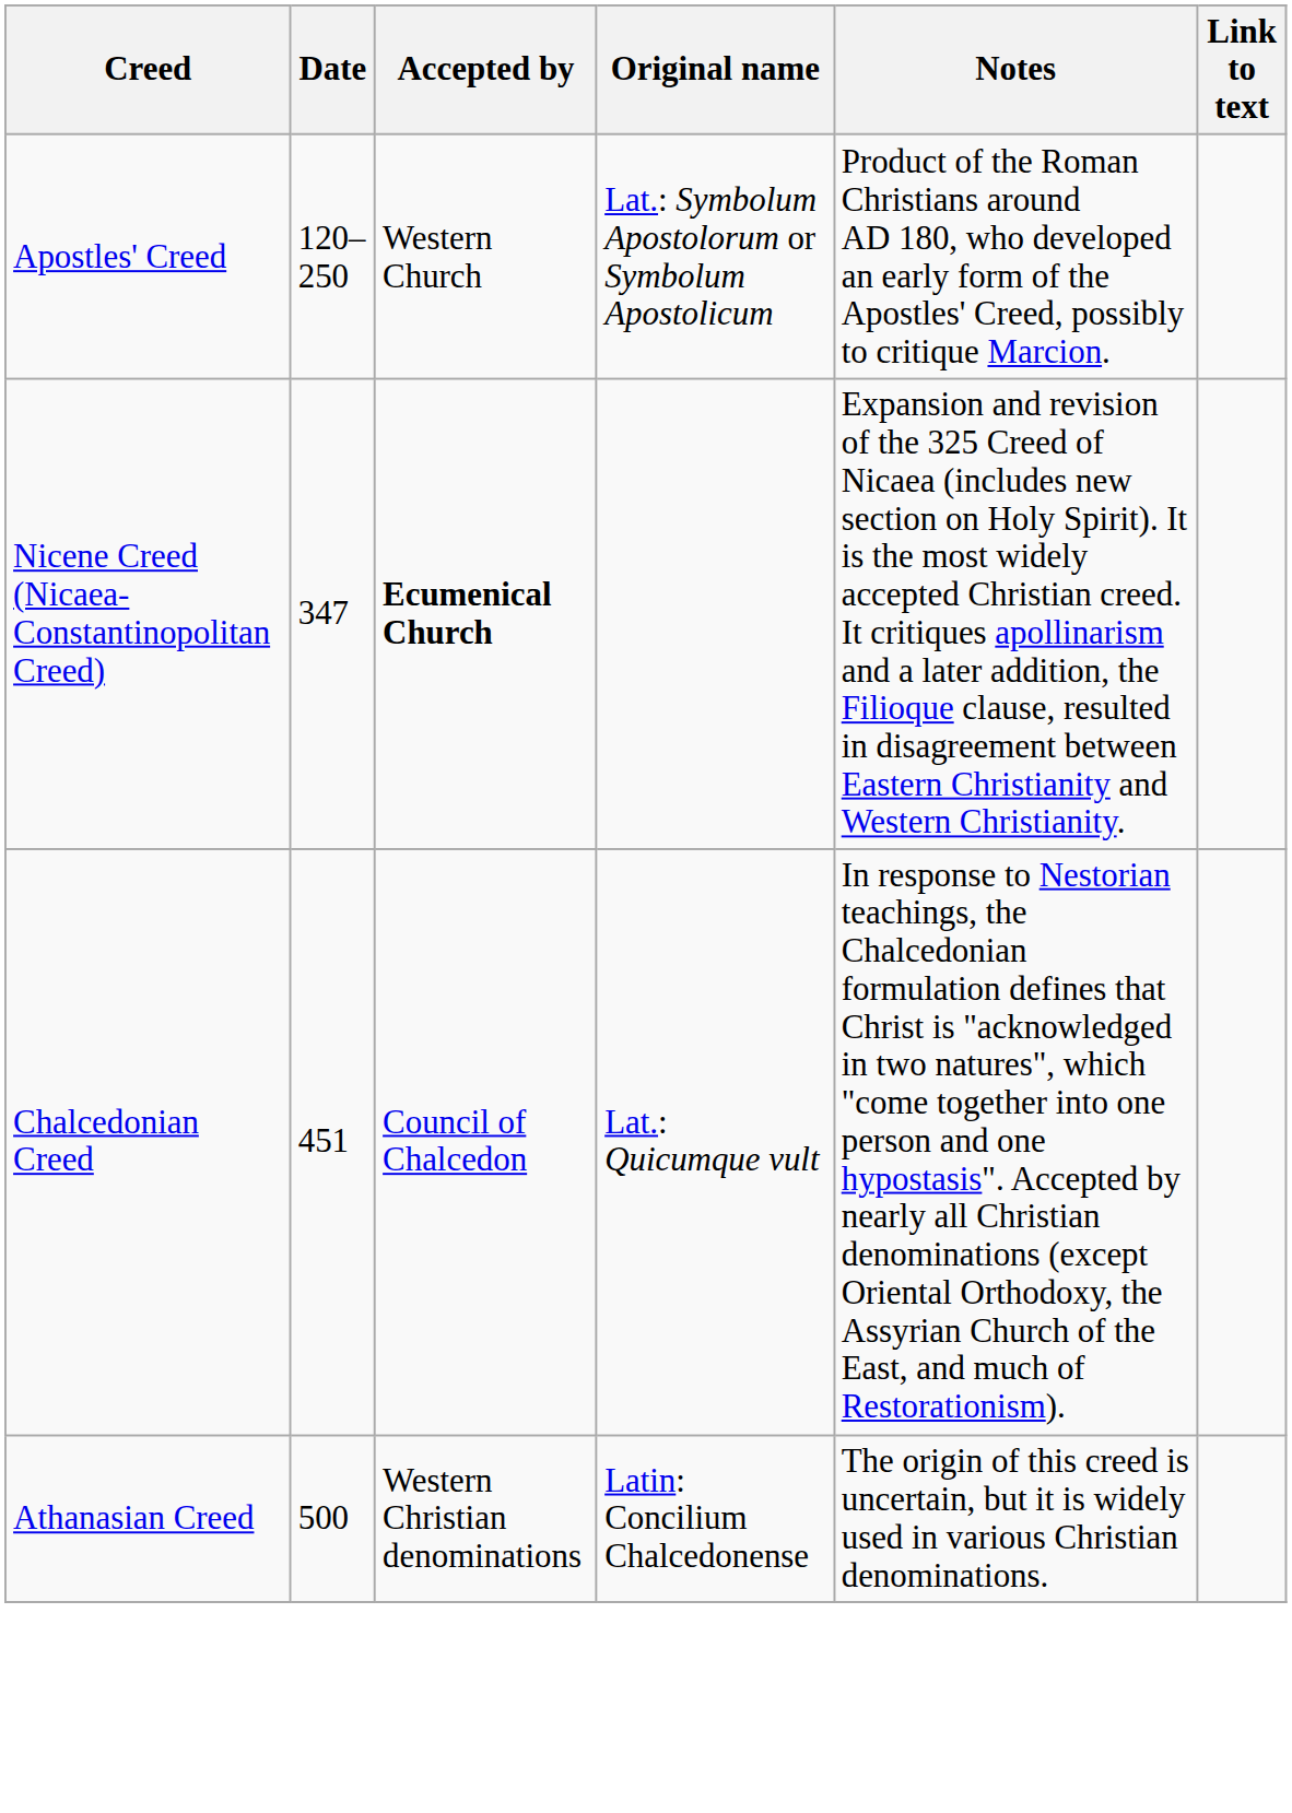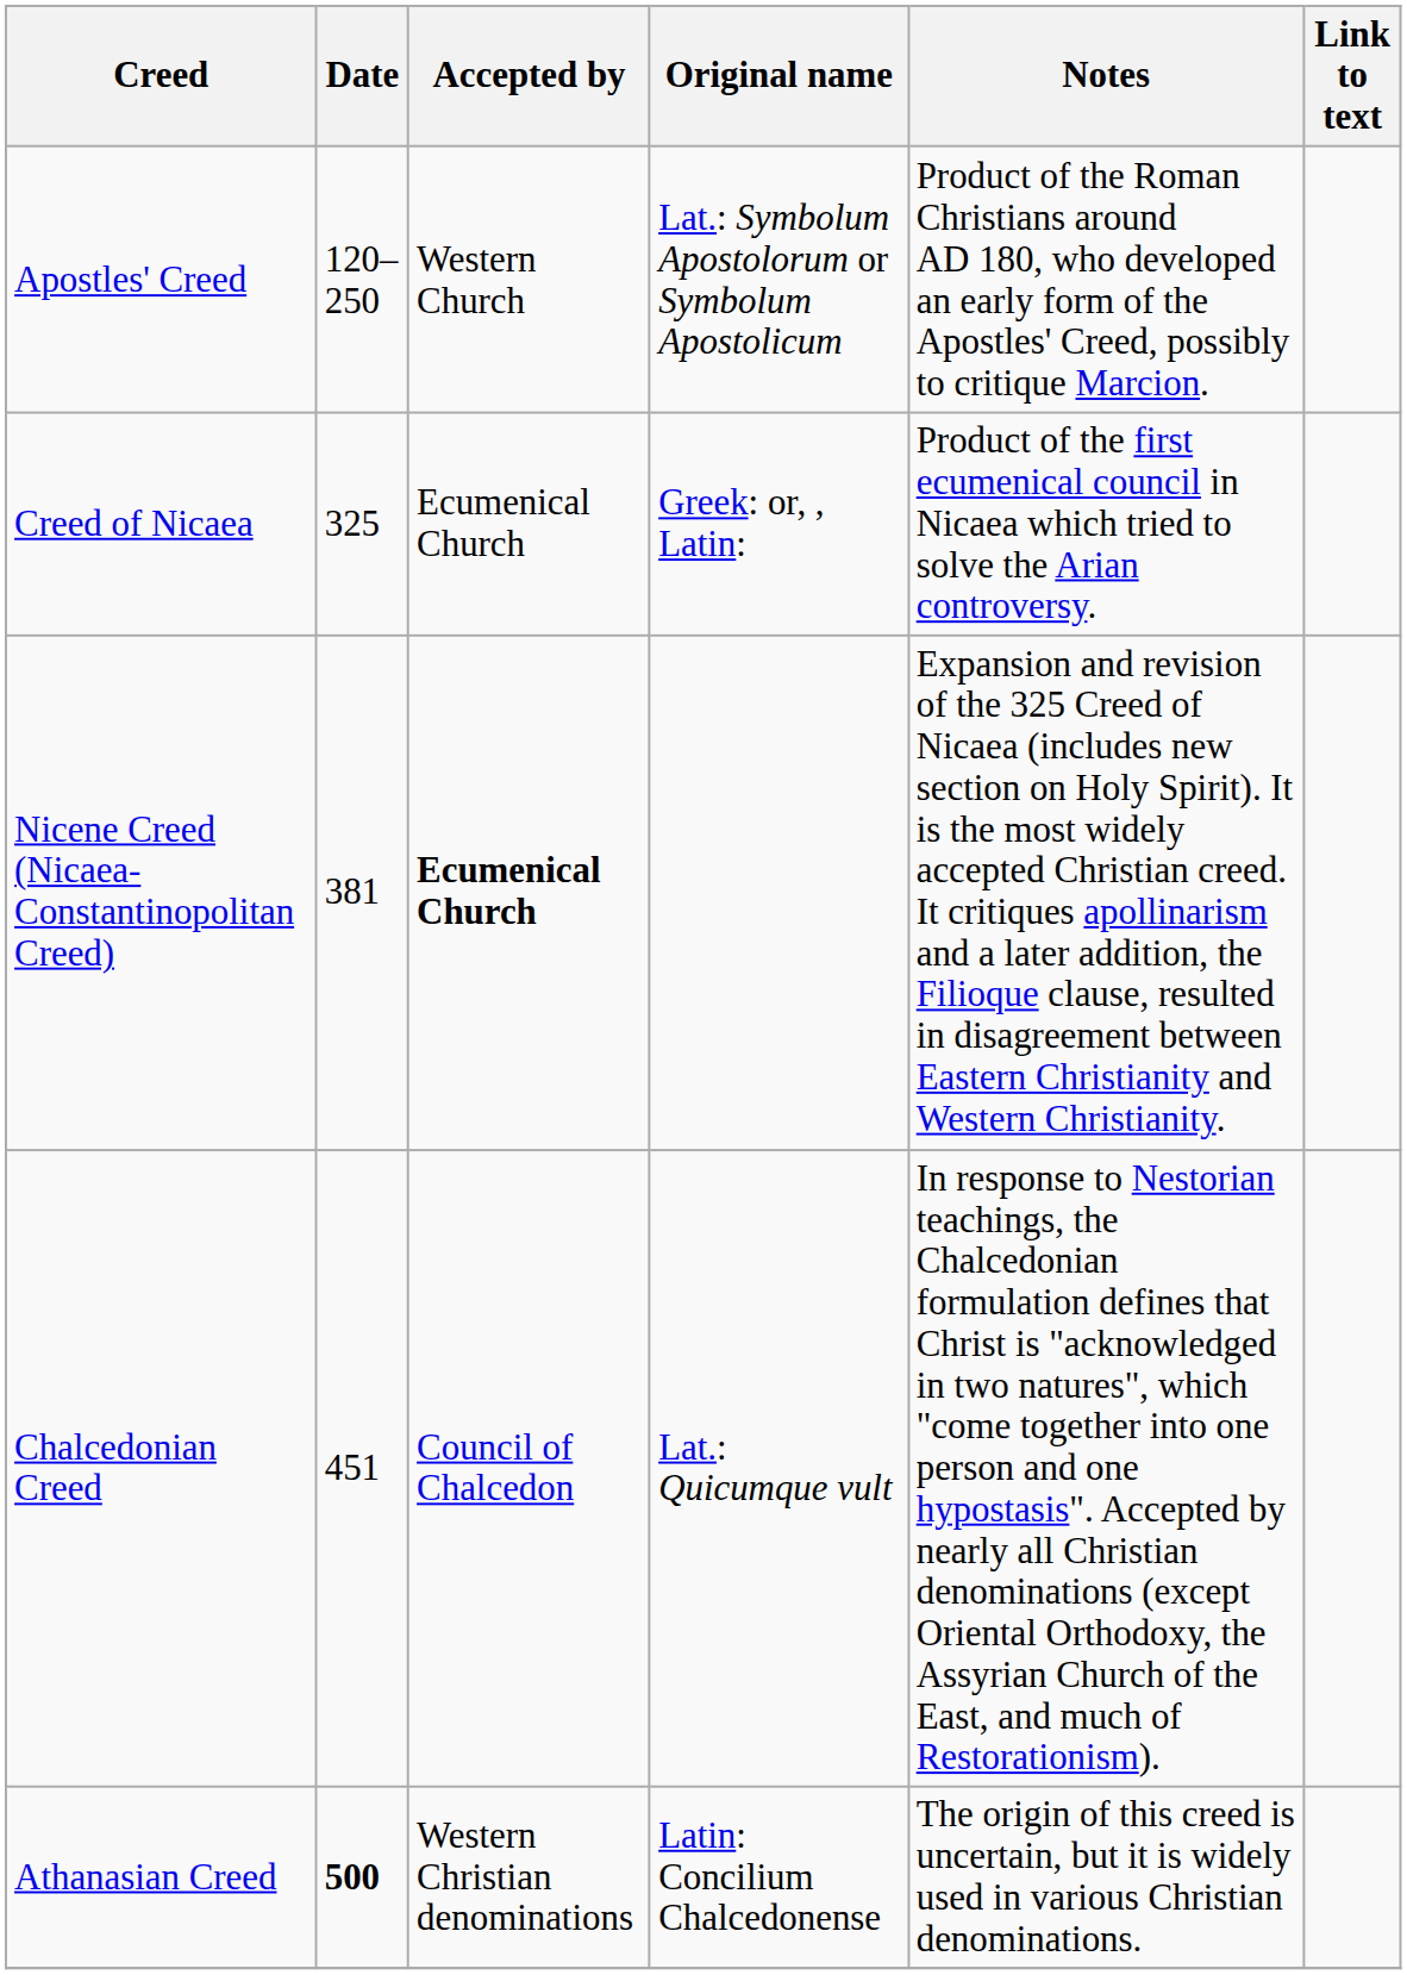 <table class="wikitable sortable" border="1">
 <tr>
 <th>Creed</th>
 <th>Date</th>
 <th>Accepted by</th>
 <th>Original name</th>
 <th>Notes</th>
 <th>Link to text</th>
 </tr>
 <tr>
 <td><a href='#'>Apostles' Creed</a></td>
 <td>120–250</td>
 <td>Western Church</td>
 <td><a href='#'>Lat.</a>: <em>Symbolum Apostolorum</em> or <em>Symbolum Apostolicum</em></td>
 <td>Product of the Roman Christians around AD 180, who developed an early form of the Apostles' Creed, possibly to critique <a href='#'>Marcion</a>.</td>
 <td></td>
 </tr>
 <tr>
+<td style="text-align:left;"><a href='#'>Creed of Nicaea</a></td>
+<td>325</td>
+<td>Ecumenical Church</td>
+<td><a href='#'>Greek</a>:  or, , <a href='#'>Latin</a>: </td>
+<td>Product of the <a href='#'>first ecumenical council</a> in Nicaea which tried to solve the <a href='#'>Arian controversy</a>.</td>
+<td></td>
+</tr>
+<tr>
 <td style="text-align:left;"><a href='#'>Nicene Creed (Nicaea-Constantinopolitan Creed)</a></td>
-<td>347</td>
+<td>381</td>
 <td><strong>Ecumenical Church</strong></td>
 <td></td>
 <td>Expansion and revision of the 325 Creed of Nicaea (includes new section on Holy Spirit). It is the most widely accepted Christian creed.<br>It critiques <a href='#'>apollinarism</a> and a later addition, the <a href='#'>Filioque</a> clause, resulted in disagreement between <a href='#'>Eastern Christianity</a> and <a href='#'>Western Christianity</a>.</td>
 <td></td>
 </tr>
 <tr>
 <td style="text-align:left;"><a href='#'>Chalcedonian Creed</a></td>
 <td>451</td>
 <td><a href='#'>Council of Chalcedon</a></td>
 <td><a href='#'>Lat.</a>: <em>Quicumque vult</em></td>
 <td>In response to <a href='#'>Nestorian</a> teachings, the Chalcedonian formulation defines that Christ is "acknowledged in two natures", which "come together into one person and one <a href='#'>hypostasis</a>".  Accepted by nearly all Christian denominations (except Oriental Orthodoxy, the Assyrian Church of the East, and much of <a href='#'>Restorationism</a>).</td>
 <td></td>
 </tr>
 <tr>
 <td style="text-align:left;"><a href='#'>Athanasian Creed</a></td>
-<td>500</td>
+<td><strong>500</strong></td>
 <td>Western Christian denominations</td>
 <td><a href='#'>Latin</a>: Concilium Chalcedonense</td>
 <td>The origin of this creed is uncertain, but it is widely used in various Christian denominations.</td>
 <td></td>
 </tr>
 <tr>
 </tr>
 </table>
